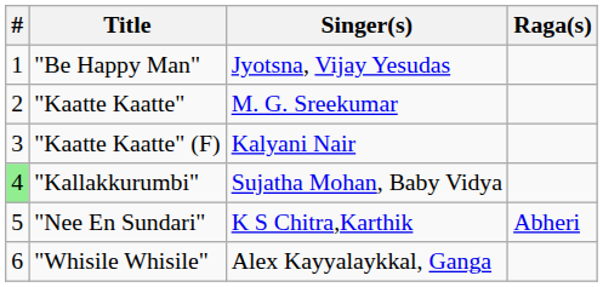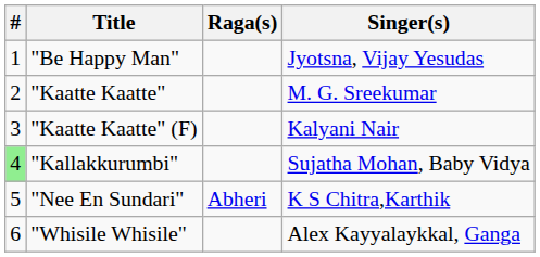 <table class="wikitable" style="font-size:95%;">
 <tr>
 <th>#</th>
 <th>Title</th>
+<th>Raga(s)</th>
 <th>Singer(s)</th>
-<th>Raga(s)</th>
 </tr>
 <tr>
 <td>1</td>
 <td>"Be Happy Man"</td>
+<td></td>
 <td><a href='#'>Jyotsna</a>, <a href='#'>Vijay Yesudas</a></td>
-<td></td>
 </tr>
 <tr>
 <td>2</td>
 <td>"Kaatte Kaatte"</td>
+<td></td>
 <td><a href='#'>M. G. Sreekumar</a></td>
-<td></td>
 </tr>
 <tr>
 <td>3</td>
 <td>"Kaatte Kaatte" (F)</td>
+<td></td>
 <td><a href='#'>Kalyani Nair</a></td>
-<td></td>
 </tr>
 <tr>
 <td style="background: lightgreen;">4</td>
 <td>"Kallakkurumbi"</td>
+<td></td>
 <td><a href='#'>Sujatha Mohan</a>, Baby Vidya</td>
-<td></td>
 </tr>
 <tr>
 <td>5</td>
 <td>"Nee En Sundari"</td>
+<td><a href='#'>Abheri</a></td>
 <td><a href='#'>K S Chitra</a>,<a href='#'>Karthik</a></td>
-<td><a href='#'>Abheri</a></td>
 </tr>
 <tr>
 <td>6</td>
 <td>"Whisile Whisile"</td>
+<td></td>
 <td>Alex Kayyalaykkal, <a href='#'>Ganga</a></td>
-<td></td>
 </tr>
 </table>
